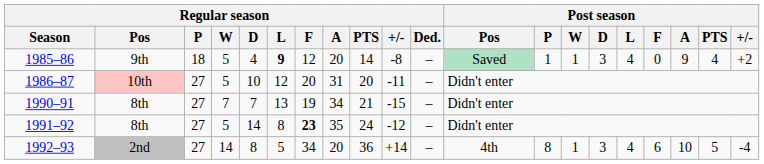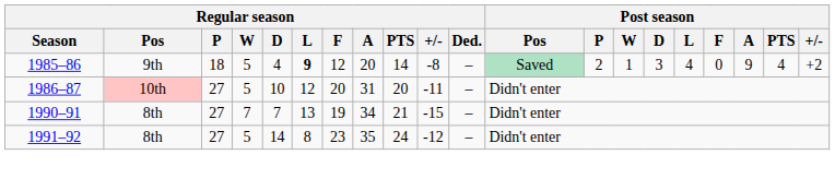 <table class="wikitable">
 <tr>
 <th colspan="11">Regular season</th>
 <th colspan="9">Post season</th>
 </tr>
 <tr>
 <th width="100">Season</th>
 <th width="100">Pos</th>
 <th width="25">P</th>
 <th width="25">W</th>
 <th width="25">D</th>
 <th width="25">L</th>
 <th width="25">F</th>
 <th width="25">A</th>
 <th width="25">PTS</th>
 <th width="25">+/-</th>
 <th width="25">Ded.</th>
 <th width="100">Pos</th>
 <th width="25">P</th>
 <th width="25">W</th>
 <th width="25">D</th>
 <th width="25">L</th>
 <th width="25">F</th>
 <th width="25">A</th>
 <th width="25">PTS</th>
 <th width="25">+/-</th>
 </tr>
 <tr>
 <td align="center"><a href='#'>1985–86</a></td>
 <td align="center">9th</td>
 <td align="center">18</td>
 <td align="center">5</td>
 <td align="center">4</td>
 <td align="center"><strong>9</strong></td>
 <td align="center">12</td>
 <td align="center">20</td>
 <td align="center">14</td>
 <td align="center">-8</td>
 <td align="center"> –</td>
 <td align="center"  bgcolor="AFE2C4">Saved</td>
-<td align="center">1</td>
+<td align="center">2</td>
 <td align="center">1</td>
 <td align="center">3</td>
 <td align="center">4</td>
 <td align="center">0</td>
 <td align="center">9</td>
 <td align="center">4</td>
 <td align="center">+2</td>
 </tr>
 <tr>
 <td align="center"><a href='#'>1986–87</a></td>
 <td align="center" bgcolor="FFC5C5">10th</td>
 <td align="center">27</td>
 <td align="center">5</td>
 <td align="center">10</td>
 <td align="center">12</td>
 <td align="center">20</td>
 <td align="center">31</td>
 <td align="center">20</td>
 <td align="center">-11</td>
 <td align="center"> –</td>
 <td colspan="9">Didn't enter</td>
 </tr>
 <tr>
 <td align="center"><a href='#'>1990–91</a></td>
 <td align="center">8th</td>
 <td align="center">27</td>
 <td align="center">7</td>
 <td align="center">7</td>
 <td align="center">13</td>
 <td align="center">19</td>
 <td align="center">34</td>
 <td align="center">21</td>
 <td align="center">-15</td>
 <td align="center"> –</td>
 <td colspan="9">Didn't enter</td>
 </tr>
 <tr>
 <td align="center"><a href='#'>1991–92</a></td>
 <td align="center">8th</td>
 <td align="center">27</td>
 <td align="center">5</td>
 <td align="center">14</td>
 <td align="center">8</td>
-<td align="center"><strong>23</strong></td>
+<td align="center">23</td>
 <td align="center">35</td>
 <td align="center">24</td>
 <td align="center">-12</td>
 <td align="center"> –</td>
 <td colspan="9">Didn't enter</td>
 </tr>
-<tr>
-<td align="center"><a href='#'>1992–93</a></td>
-<td align="center" bgcolor="silver">2nd</td>
-<td align="center">27</td>
-<td align="center">14</td>
-<td align="center">8</td>
-<td align="center">5</td>
-<td align="center">34</td>
-<td align="center">20</td>
-<td align="center">36</td>
-<td align="center">+14</td>
-<td align="center"> –</td>
-<td align="center">4th</td>
-<td align="center">8</td>
-<td align="center">1</td>
-<td align="center">3</td>
-<td align="center">4</td>
-<td align="center">6</td>
-<td align="center">10</td>
-<td align="center">5</td>
-<td align="center">-4</td>
-</tr>
 </table>
